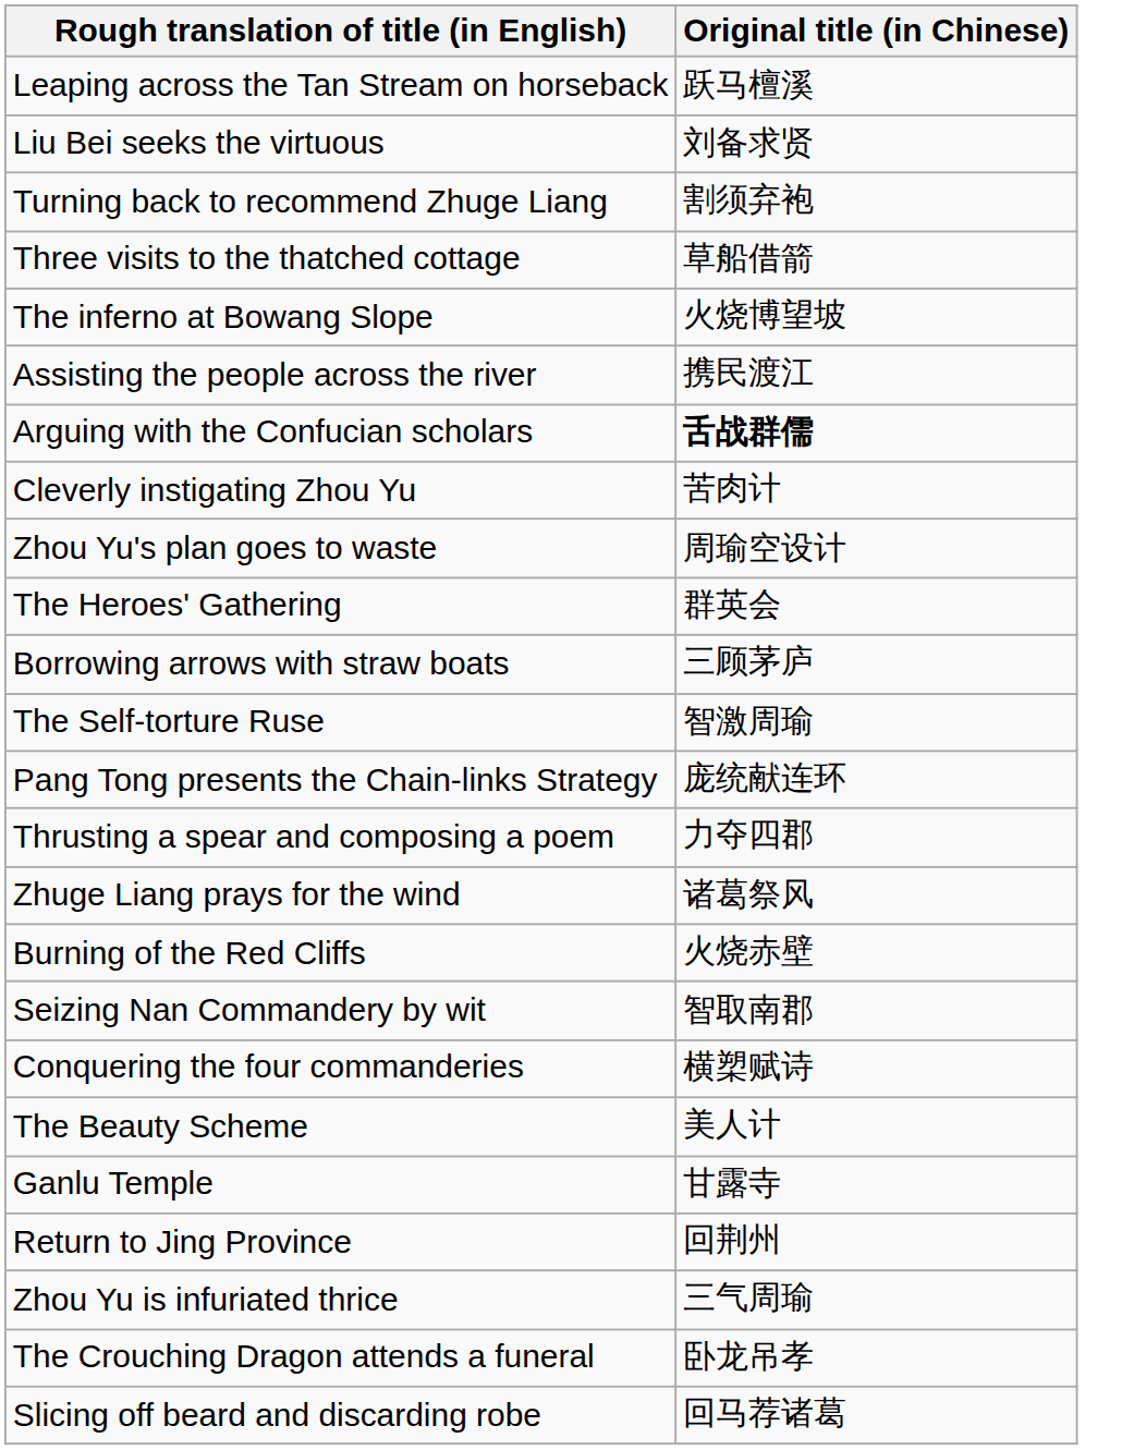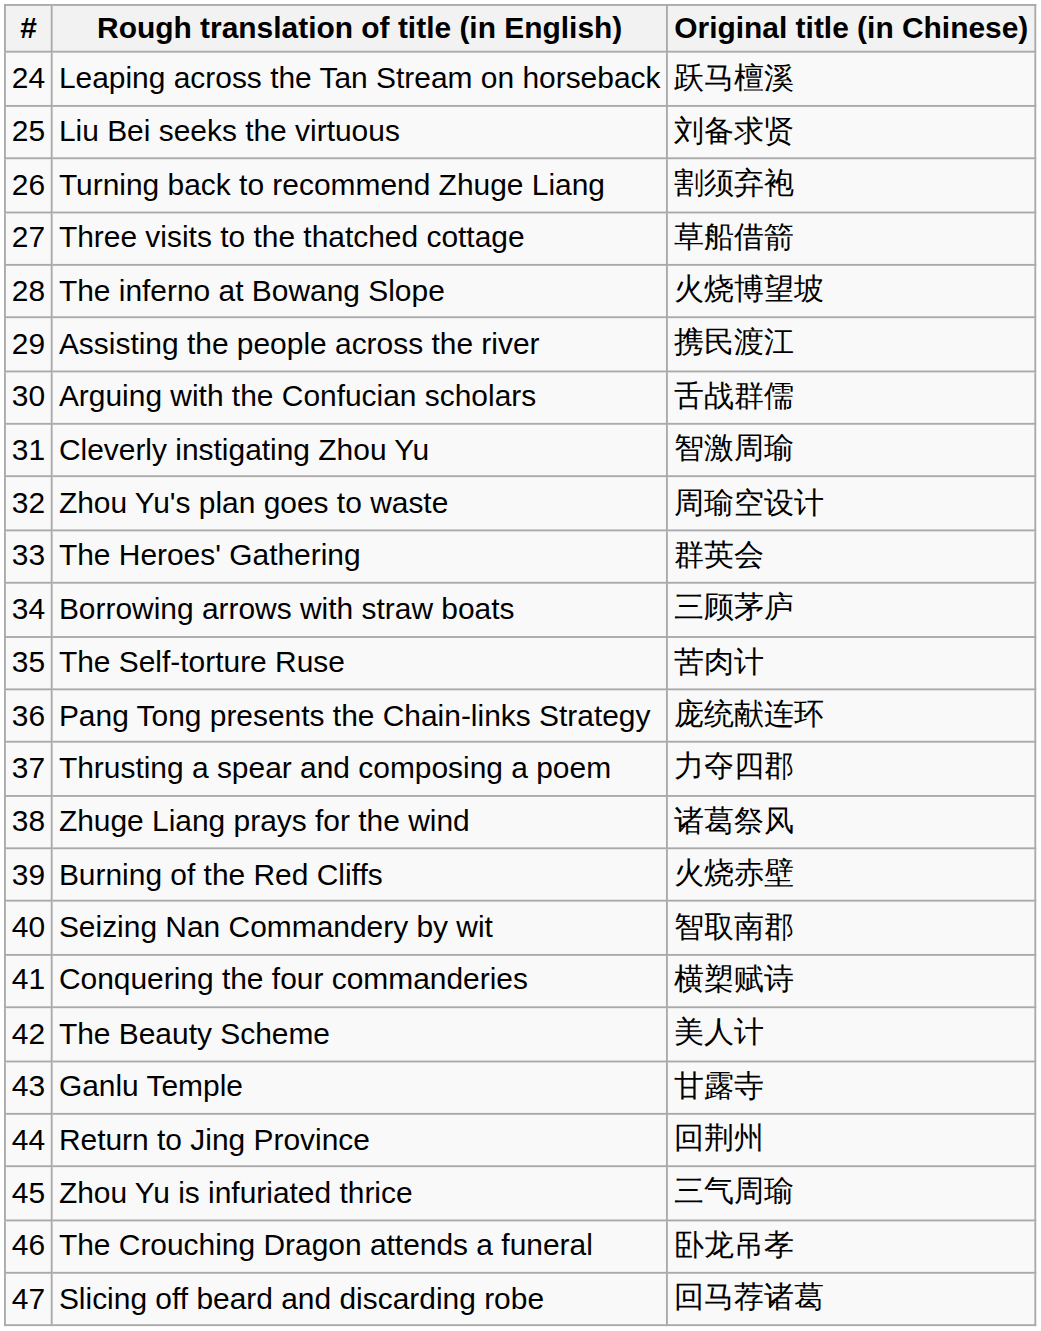 <table class="wikitable">
 <tr>
+<th>#</th>
 <th>Rough translation of title (in English)</th>
 <th>Original title (in Chinese)</th>
 </tr>
 <tr>
+<td>24</td>
 <td>Leaping across the Tan Stream on horseback</td>
 <td>跃马檀溪</td>
 </tr>
 <tr>
+<td>25</td>
 <td>Liu Bei seeks the virtuous</td>
 <td>刘备求贤</td>
 </tr>
 <tr>
+<td>26</td>
 <td>Turning back to recommend Zhuge Liang</td>
 <td>割须弃袍</td>
 </tr>
 <tr>
+<td>27</td>
 <td>Three visits to the thatched cottage</td>
 <td>草船借箭</td>
 </tr>
 <tr>
+<td>28</td>
 <td>The inferno at Bowang Slope</td>
 <td>火烧博望坡</td>
 </tr>
 <tr>
+<td>29</td>
 <td>Assisting the people across the river</td>
 <td>携民渡江</td>
 </tr>
 <tr>
+<td>30</td>
 <td>Arguing with the Confucian scholars</td>
-<td><strong>舌战群儒</strong></td>
+<td>舌战群儒</td>
 </tr>
 <tr>
+<td>31</td>
 <td>Cleverly instigating Zhou Yu</td>
-<td>苦肉计</td>
+<td>智激周瑜</td>
 </tr>
 <tr>
+<td>32</td>
 <td>Zhou Yu's plan goes to waste</td>
 <td>周瑜空设计</td>
 </tr>
 <tr>
+<td>33</td>
 <td>The Heroes' Gathering</td>
 <td>群英会</td>
 </tr>
 <tr>
+<td>34</td>
 <td>Borrowing arrows with straw boats</td>
 <td>三顾茅庐</td>
 </tr>
 <tr>
+<td>35</td>
 <td>The Self-torture Ruse</td>
-<td>智激周瑜</td>
+<td>苦肉计</td>
 </tr>
 <tr>
+<td>36</td>
 <td>Pang Tong presents the Chain-links Strategy</td>
 <td>庞统献连环</td>
 </tr>
 <tr>
+<td>37</td>
 <td>Thrusting a spear and composing a poem</td>
 <td>力夺四郡</td>
 </tr>
 <tr>
+<td>38</td>
 <td>Zhuge Liang prays for the wind</td>
 <td>诸葛祭风</td>
 </tr>
 <tr>
+<td>39</td>
 <td>Burning of the Red Cliffs</td>
 <td>火烧赤壁</td>
 </tr>
 <tr>
+<td>40</td>
 <td>Seizing Nan Commandery by wit</td>
 <td>智取南郡</td>
 </tr>
 <tr>
+<td>41</td>
 <td>Conquering the four commanderies</td>
 <td>横槊赋诗</td>
 </tr>
 <tr>
+<td>42</td>
 <td>The Beauty Scheme</td>
 <td>美人计</td>
 </tr>
 <tr>
+<td>43</td>
 <td>Ganlu Temple</td>
 <td>甘露寺</td>
 </tr>
 <tr>
+<td>44</td>
 <td>Return to Jing Province</td>
 <td>回荆州</td>
 </tr>
 <tr>
+<td>45</td>
 <td>Zhou Yu is infuriated thrice</td>
 <td>三气周瑜</td>
 </tr>
 <tr>
+<td>46</td>
 <td>The Crouching Dragon attends a funeral</td>
 <td>卧龙吊孝</td>
 </tr>
 <tr>
+<td>47</td>
 <td>Slicing off beard and discarding robe</td>
 <td>回马荐诸葛</td>
 </tr>
 </table>
